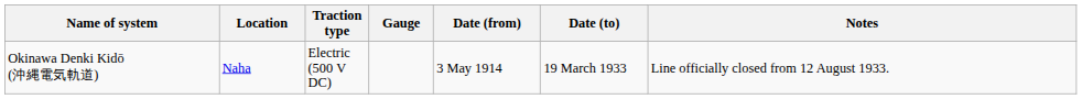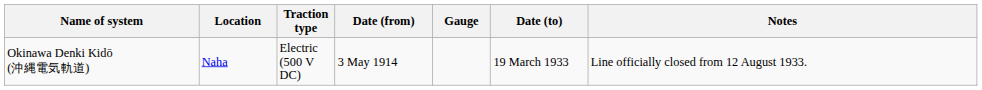 <table class="wikitable" width=100%>
 <tr>
 <th width="20%">Name of system</th>
 <th width="08%">Location</th>
 <th width="06%">Traction<br>type</th>
+<th width="10%">Date (from)</th>
 <th width="06%">Gauge</th>
-<th width="10%">Date (from)</th>
 <th width="10%">Date (to)</th>
 <th width="40%">Notes</th>
 </tr>
 <tr>
 <td>Okinawa Denki Kidō<br>(沖縄電気軌道)</td>
 <td><a href='#'>Naha</a></td>
 <td>Electric<br>(500 V DC)</td>
+<td>3 May 1914</td>
 <td></td>
-<td>3 May 1914</td>
 <td>19 March 1933</td>
 <td>Line officially closed from 12 August 1933.<br></td>
 </tr>
 </table>
